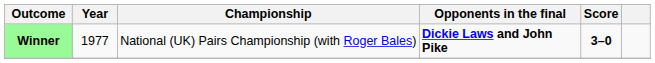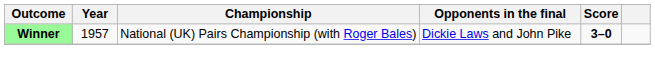 <table class="sortable wikitable plainrowheaders">
 <tr>
 <th scope="col" width="80">Outcome</th>
 <th scope="col" width="50">Year</th>
 <th scope="col">Championship</th>
 <th scope="col" width="200">Opponents in the final</th>
 <th scope="col">Score</th>
 <th scope="col" class="unsortable" width="30"></th>
 </tr>
 <tr>
 <th scope="row" style="background:#98FB98">Winner</th>
-<td align="center">1977</td>
+<td align="center">1957</td>
 <td>National (UK) Pairs Championship (with <a href='#'>Roger Bales</a>)</td>
-<td><strong><a href='#'>Dickie Laws</a> and John Pike</strong></td>
+<td><a href='#'>Dickie Laws</a> and John Pike</td>
 <td align="center"><strong>3–0</strong></td>
 <td align="center"></td>
 </tr>
 <tr>
 </tr>
 </table>
